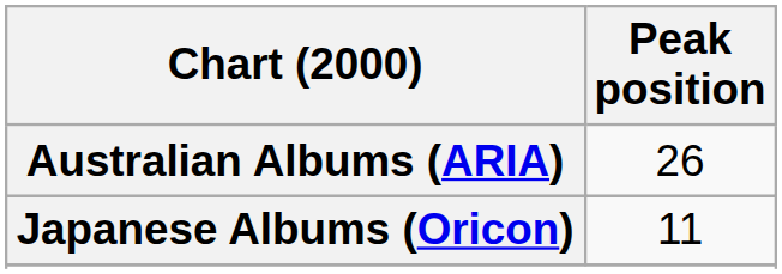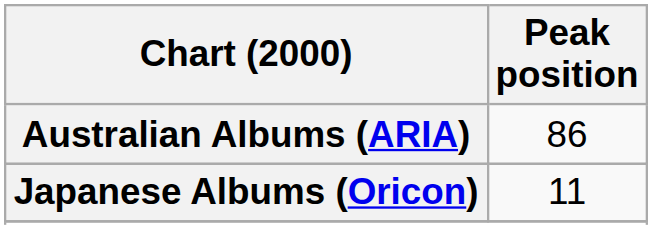 <table class="wikitable sortable plainrowheaders" style="text-align:center">
 <tr>
 <th scope="col">Chart (2000)</th>
 <th scope="col">Peak<br>position</th>
 </tr>
 <tr>
 <th scope="row">Australian Albums (<a href='#'>ARIA</a>)</th>
-<td>26</td>
+<td>86</td>
 </tr>
 <tr>
 </tr>
 <tr>
 </tr>
 <tr>
 </tr>
 <tr>
 </tr>
 <tr>
 </tr>
 <tr>
 <th scope="row">Japanese Albums (<a href='#'>Oricon</a>)</th>
 <td>11</td>
 </tr>
 <tr>
 </tr>
 <tr>
 </tr>
 <tr>
 </tr>
 <tr>
 </tr>
 <tr>
 </tr>
 </table>
